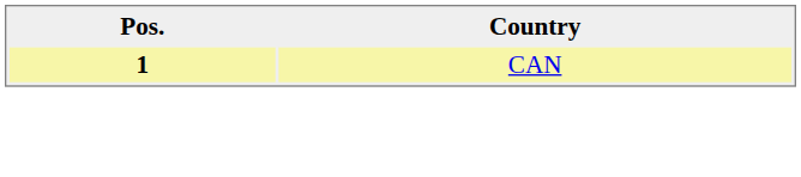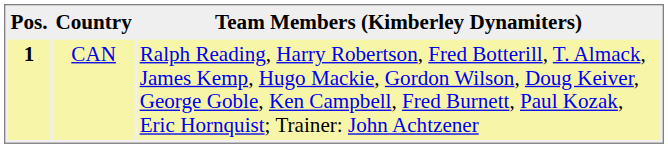 <table style="border-style:solid; border-width:1px; border-color:#808080; background-color:#EFEFEF;" cellspacing="2" cellpadding="2" width="500">
 <tr bgcolor="#EFEFEF">
 <th>Pos.</th>
 <th>Country</th>
+<th>Team Members (Kimberley Dynamiters)</th>
 </tr>
 <tr align="center" valign="top" bgcolor="#F7F6A8">
 <th>1</th>
 <td><a href='#'>CAN</a></td>
+<td align="left"><a href='#'>Ralph Reading</a>, <a href='#'>Harry Robertson</a>, <a href='#'>Fred Botterill</a>, <a href='#'>T. Almack</a>, <a href='#'>James Kemp</a>, <a href='#'>Hugo Mackie</a>, <a href='#'>Gordon Wilson</a>, <a href='#'>Doug Keiver</a>, <a href='#'>George Goble</a>, <a href='#'>Ken Campbell</a>, <a href='#'>Fred Burnett</a>, <a href='#'>Paul Kozak</a>, <a href='#'>Eric Hornquist</a>; Trainer: <a href='#'>John Achtzener</a></td>
 </tr>
 </table>
